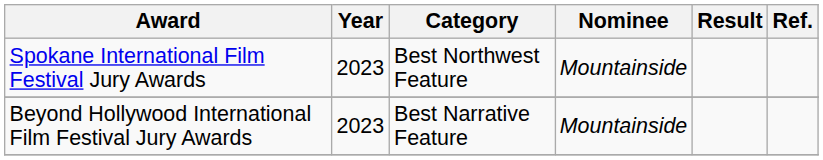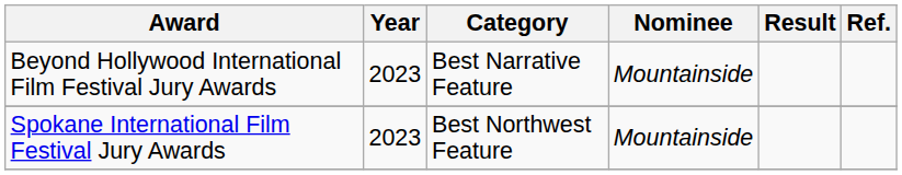 <table class="wikitable sortable">
 <tr>
 <th scope="col">Award</th>
 <th scope="col">Year</th>
 <th scope="col">Category</th>
 <th scope="col">Nominee</th>
 <th scope="col">Result</th>
 <th scope="col" class="unsortable">Ref.</th>
+</tr>
+<tr>
+<td>Beyond Hollywood International Film Festival Jury Awards</td>
+<td>2023</td>
+<td>Best Narrative Feature</td>
+<td><em>Mountainside</em></td>
+<td></td>
+<td align="center"></td>
+</tr>
+<tr>
 </tr>
 <tr>
 <td><a href='#'>Spokane International Film Festival</a> Jury Awards</td>
 <td>2023</td>
 <td>Best Northwest Feature</td>
 <td><em>Mountainside</em></td>
 <td></td>
 <td align="center"></td>
 </tr>
 <tr>
 </tr>
-<tr>
-<td>Beyond Hollywood International Film Festival Jury Awards</td>
-<td>2023</td>
-<td>Best Narrative Feature</td>
-<td><em>Mountainside</em></td>
-<td></td>
-<td align="center"></td>
-</tr>
-<tr>
-</tr>
 </table>
